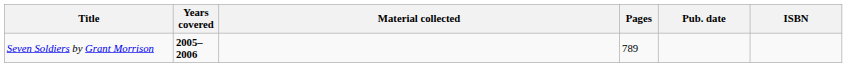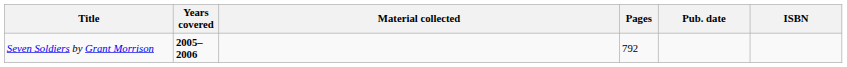 <table class="wikitable sortable" width=99%>
 <tr>
 <th width="245px">Title</th>
 <th width="60px">Years covered</th>
 <th class="unsortable">Material collected</th>
 <th width="50px">Pages</th>
 <th width="130px">Pub. date</th>
 <th class="unsortable" width="130px">ISBN</th>
 </tr>
 <tr>
 <td><em><a href='#'>Seven Soldiers</a> by <a href='#'>Grant Morrison</a></em></td>
 <td><strong>2005–2006</strong></td>
 <td></td>
-<td>789</td>
+<td>792</td>
 <td></td>
 <td></td>
 </tr>
 </table>
